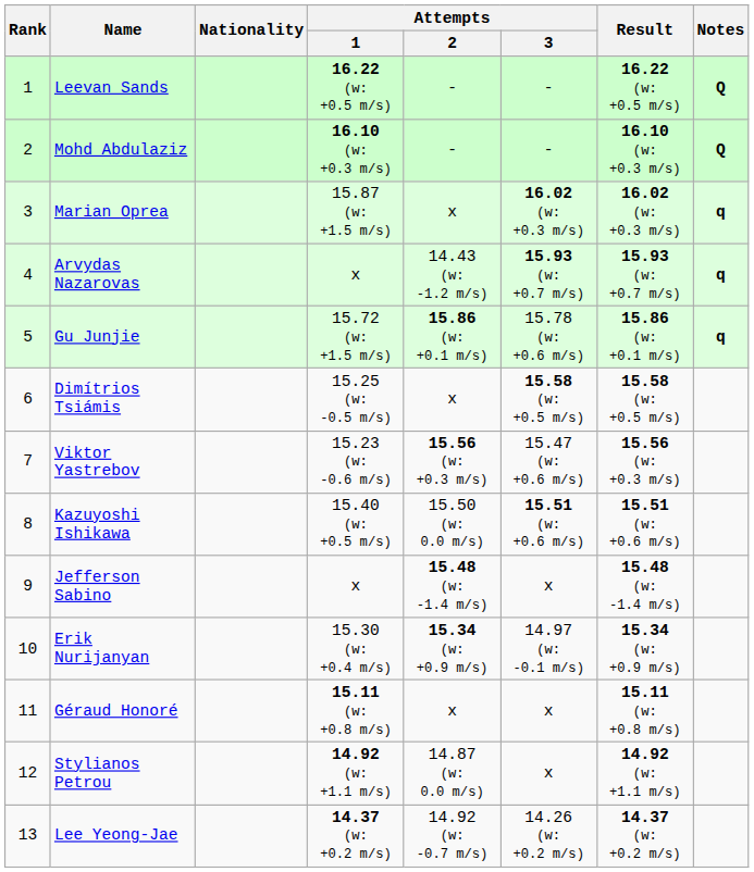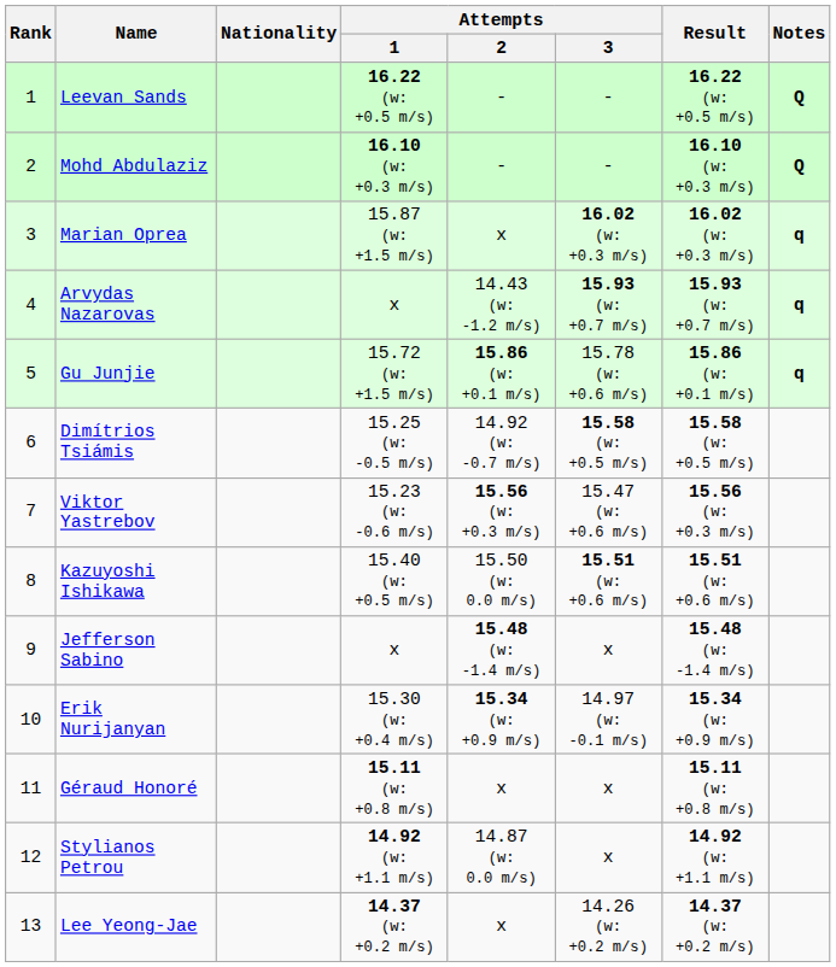 <table class="wikitable sortable" style="text-align:center">
 <tr>
 <th rowspan=2>Rank</th>
 <th rowspan=2>Name</th>
 <th rowspan=2>Nationality</th>
 <th colspan=3>Attempts</th>
 <th rowspan=2>Result</th>
 <th rowspan=2>Notes</th>
 </tr>
 <tr>
 <th>1</th>
 <th>2</th>
 <th>3</th>
 </tr>
 <tr bgcolor=ccffcc>
 <td>1</td>
 <td align=left><a href='#'>Leevan Sands</a></td>
 <td align=left></td>
 <td><strong>16.22</strong><br><small>(w: +0.5 m/s)</small></td>
 <td>-</td>
 <td>-</td>
 <td><strong>16.22</strong> <br><small>(w: +0.5 m/s)</small></td>
 <td><strong>Q</strong></td>
 </tr>
 <tr bgcolor=ccffcc>
 <td>2</td>
 <td align=left><a href='#'>Mohd Abdulaziz</a></td>
 <td align=left></td>
 <td><strong>16.10</strong><br><small>(w: +0.3 m/s)</small></td>
 <td>-</td>
 <td>-</td>
 <td><strong>16.10</strong> <br><small>(w: +0.3 m/s)</small></td>
 <td><strong>Q</strong></td>
 </tr>
 <tr bgcolor=ddffdd>
 <td>3</td>
 <td align=left><a href='#'>Marian Oprea</a></td>
 <td align=left></td>
 <td>15.87<br><small>(w: +1.5 m/s)</small></td>
 <td>x</td>
 <td><strong>16.02</strong><br><small>(w: +0.3 m/s)</small></td>
 <td><strong>16.02</strong> <br><small>(w: +0.3 m/s)</small></td>
 <td><strong>q</strong></td>
 </tr>
 <tr bgcolor=ddffdd>
 <td>4</td>
 <td align=left><a href='#'>Arvydas Nazarovas</a></td>
 <td align=left></td>
 <td>x</td>
 <td>14.43<br><small>(w: -1.2 m/s)</small></td>
 <td><strong>15.93</strong><br><small>(w: +0.7 m/s)</small></td>
 <td><strong>15.93</strong> <br><small>(w: +0.7 m/s)</small></td>
 <td><strong>q</strong></td>
 </tr>
 <tr bgcolor=ddffdd>
 <td>5</td>
 <td align=left><a href='#'>Gu Junjie</a></td>
 <td align=left></td>
 <td>15.72<br><small>(w: +1.5 m/s)</small></td>
 <td><strong>15.86</strong><br><small>(w: +0.1 m/s)</small></td>
 <td>15.78<br><small>(w: +0.6 m/s)</small></td>
 <td><strong>15.86</strong> <br><small>(w: +0.1 m/s)</small></td>
 <td><strong>q</strong></td>
 </tr>
 <tr>
 <td>6</td>
 <td align=left><a href='#'>Dimítrios Tsiámis</a></td>
 <td align=left></td>
 <td>15.25<br><small>(w: -0.5 m/s)</small></td>
-<td>x</td>
+<td>14.92<br><small>(w: -0.7 m/s)</small></td>
 <td><strong>15.58</strong><br><small>(w: +0.5 m/s)</small></td>
 <td><strong>15.58</strong> <br><small>(w: +0.5 m/s)</small></td>
 <td></td>
 </tr>
 <tr>
 <td>7</td>
 <td align=left><a href='#'>Viktor Yastrebov</a></td>
 <td align=left></td>
 <td>15.23<br><small>(w: -0.6 m/s)</small></td>
 <td><strong>15.56</strong><br><small>(w: +0.3 m/s)</small></td>
 <td>15.47<br><small>(w: +0.6 m/s)</small></td>
 <td><strong>15.56</strong> <br><small>(w: +0.3 m/s)</small></td>
 <td></td>
 </tr>
 <tr>
 <td>8</td>
 <td align=left><a href='#'>Kazuyoshi Ishikawa</a></td>
 <td align=left></td>
 <td>15.40<br><small>(w: +0.5 m/s)</small></td>
 <td>15.50<br><small>(w: 0.0 m/s)</small></td>
 <td><strong>15.51</strong><br><small>(w: +0.6 m/s)</small></td>
 <td><strong>15.51</strong> <br><small>(w: +0.6 m/s)</small></td>
 <td></td>
 </tr>
 <tr>
 <td>9</td>
 <td align=left><a href='#'>Jefferson Sabino</a></td>
 <td align=left></td>
 <td>x</td>
 <td><strong>15.48</strong><br><small>(w: -1.4 m/s)</small></td>
 <td>x</td>
 <td><strong>15.48</strong> <br><small>(w: -1.4 m/s)</small></td>
 <td></td>
 </tr>
 <tr>
 <td>10</td>
 <td align=left><a href='#'>Erik Nurijanyan</a></td>
 <td align=left></td>
 <td>15.30<br><small>(w: +0.4 m/s)</small></td>
 <td><strong>15.34</strong><br><small>(w: +0.9 m/s)</small></td>
 <td>14.97<br><small>(w: -0.1 m/s)</small></td>
 <td><strong>15.34</strong> <br><small>(w: +0.9 m/s)</small></td>
 <td></td>
 </tr>
 <tr>
 <td>11</td>
 <td align=left><a href='#'>Géraud Honoré</a></td>
 <td align=left></td>
 <td><strong>15.11</strong><br><small>(w: +0.8 m/s)</small></td>
 <td>x</td>
 <td>x</td>
 <td><strong>15.11</strong> <br><small>(w: +0.8 m/s)</small></td>
 <td></td>
 </tr>
 <tr>
 <td>12</td>
 <td align=left><a href='#'>Stylianos Petrou</a></td>
 <td align=left></td>
 <td><strong>14.92</strong><br><small>(w: +1.1 m/s)</small></td>
 <td>14.87<br><small>(w: 0.0 m/s)</small></td>
 <td>x</td>
 <td><strong>14.92</strong> <br><small>(w: +1.1 m/s)</small></td>
 <td></td>
 </tr>
 <tr>
 <td>13</td>
 <td align=left><a href='#'>Lee Yeong-Jae</a></td>
 <td align=left></td>
 <td><strong>14.37</strong><br><small>(w: +0.2 m/s)</small></td>
-<td>14.92<br><small>(w: -0.7 m/s)</small></td>
+<td>x</td>
 <td>14.26<br><small>(w: +0.2 m/s)</small></td>
 <td><strong>14.37</strong> <br><small>(w: +0.2 m/s)</small></td>
 <td></td>
 </tr>
 </table>
